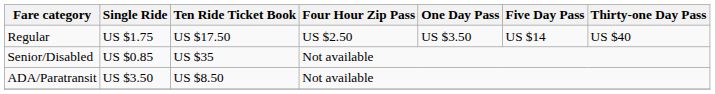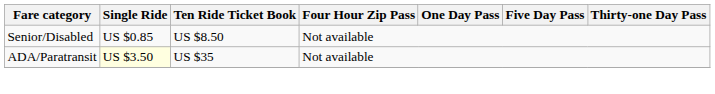 <table class="wikitable">
 <tr>
 <th>Fare category</th>
 <th>Single Ride</th>
 <th>Ten Ride Ticket Book</th>
 <th>Four Hour Zip Pass</th>
 <th>One Day Pass</th>
 <th>Five Day Pass</th>
 <th>Thirty-one Day Pass</th>
 </tr>
 <tr>
-<td>Regular</td>
-<td>US $1.75</td>
-<td>US $17.50</td>
-<td>US $2.50</td>
-<td>US $3.50</td>
-<td>US $14</td>
-<td>US $40</td>
-</tr>
-<tr>
 <td>Senior/Disabled</td>
 <td>US $0.85</td>
-<td>US $35</td>
+<td>US $8.50</td>
 <td colspan=4>Not available</td>
 </tr>
 <tr>
 <td>ADA/Paratransit</td>
-<td>US $3.50</td>
-<td>US $8.50</td>
+<td style="background: lightyellow;">US $3.50</td>
+<td>US $35</td>
 <td colspan=4>Not available</td>
 </tr>
 <tr>
 </tr>
 </table>
